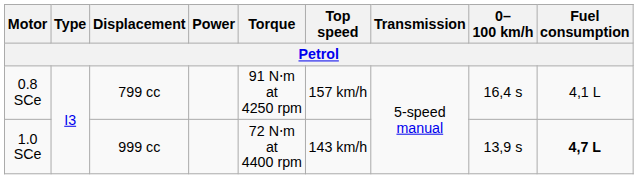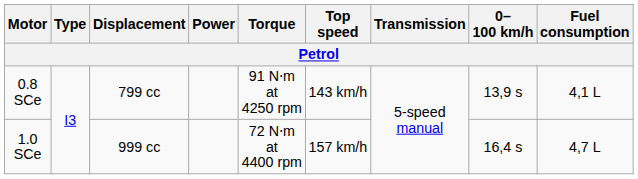 <table class="wikitable" style="font-size: 90%; text-align: center;">
 <tr>
 <th>Motor</th>
 <th>Type</th>
 <th>Displacement</th>
 <th>Power</th>
 <th>Torque</th>
 <th>Top speed</th>
 <th>Transmission</th>
 <th>0–100 km/h</th>
 <th>Fuel consumption</th>
 </tr>
 <tr>
 <th colspan="9"><strong><a href='#'>Petrol</a></strong></th>
 </tr>
 <tr>
 <td>0.8 SCe</td>
 <td rowspan="2"><a href='#'>I3</a></td>
 <td>799 cc</td>
 <td></td>
 <td>91 N⋅m at 4250 rpm</td>
-<td>157 km/h</td>
+<td>143 km/h</td>
 <td rowspan="2">5-speed <a href='#'>manual</a></td>
-<td>16,4 s</td>
+<td>13,9 s</td>
 <td>4,1 L</td>
 </tr>
 <tr>
 <td>1.0 SCe</td>
 <td>999 cc</td>
 <td></td>
 <td>72 N⋅m at 4400 rpm</td>
-<td>143 km/h</td>
-<td>13,9 s</td>
-<td><strong>4,7 L</strong></td>
+<td>157 km/h</td>
+<td>16,4 s</td>
+<td>4,7 L</td>
 </tr>
 </table>
